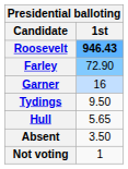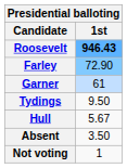 <table class="wikitable sortable" style="text-align:center">
 <tr>
 <th colspan="2"><strong>Presidential balloting</strong></th>
 </tr>
 <tr>
 <th>Candidate</th>
 <th>1st</th>
 </tr>
 <tr>
 <th><a href='#'>Roosevelt</a></th>
 <td style="background:#5cb3ff"><strong>946.43</strong></td>
 </tr>
 <tr>
 <th><a href='#'>Farley</a></th>
 <td style="background:#82caff">72.90</td>
 </tr>
 <tr>
 <th><a href='#'>Garner</a></th>
-<td style="background:#c2dfff">16</td>
+<td style="background:#c2dfff">61</td>
 </tr>
 <tr>
 <th><a href='#'>Tydings</a></th>
 <td>9.50</td>
 </tr>
 <tr>
 <th><a href='#'>Hull</a></th>
-<td>5.65</td>
+<td>5.67</td>
 </tr>
 <tr>
 <th>Absent</th>
 <td>3.50</td>
 </tr>
 <tr>
 <th>Not voting</th>
 <td>1</td>
 </tr>
 </table>
